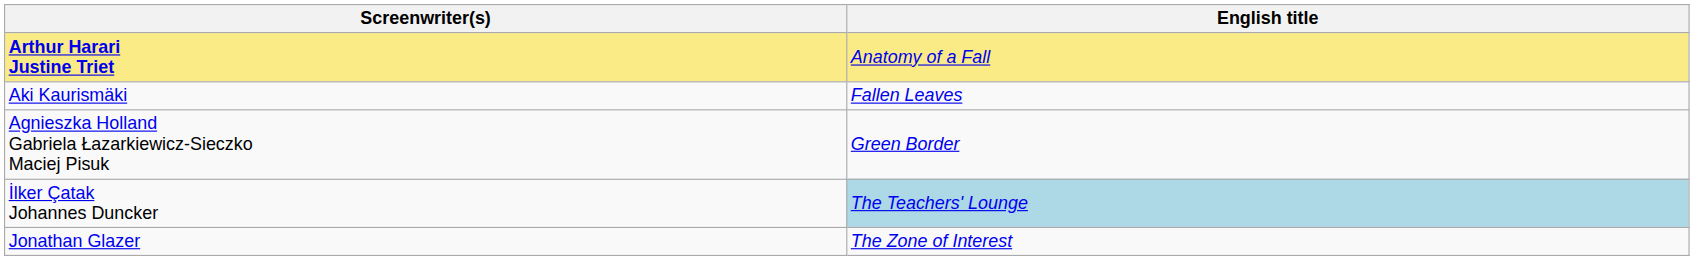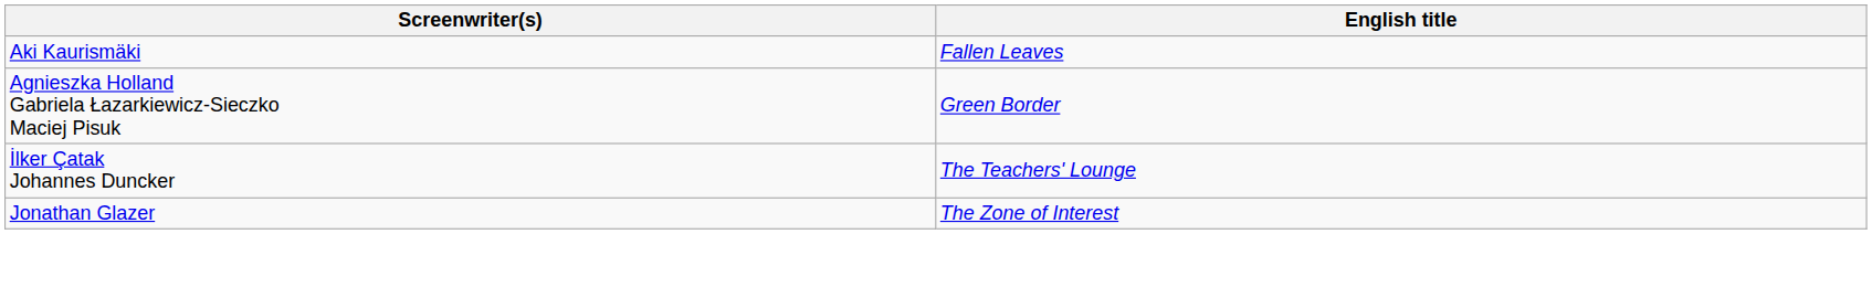 <table class="wikitable" width="95%" cellpadding="5">
 <tr>
 <th width="25%">Screenwriter(s)</th>
 <th width="25%">English title</th>
-</tr>
-<tr style="background:#FAEB86">
-<td><strong> <a href='#'>Arthur Harari</a><br> <a href='#'>Justine Triet</a></strong></td>
-<td><em><a href='#'>Anatomy of a Fall</a></em></td>
 </tr>
 <tr>
 <td> <a href='#'>Aki Kaurismäki</a></td>
 <td><em><a href='#'>Fallen Leaves</a></em></td>
 </tr>
 <tr>
 <td> <a href='#'>Agnieszka Holland</a><br> Gabriela Łazarkiewicz-Sieczko<br> Maciej Pisuk</td>
 <td><em><a href='#'>Green Border</a></em></td>
 </tr>
 <tr>
 <td> <a href='#'>İlker Çatak</a><br> Johannes Duncker</td>
-<td style="background: lightblue;"><em><a href='#'>The Teachers' Lounge</a></em></td>
+<td><em><a href='#'>The Teachers' Lounge</a></em></td>
 </tr>
 <tr>
 <td> <a href='#'>Jonathan Glazer</a></td>
 <td><em><a href='#'>The Zone of Interest</a></em></td>
 </tr>
 </table>
